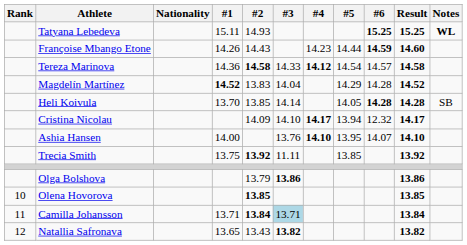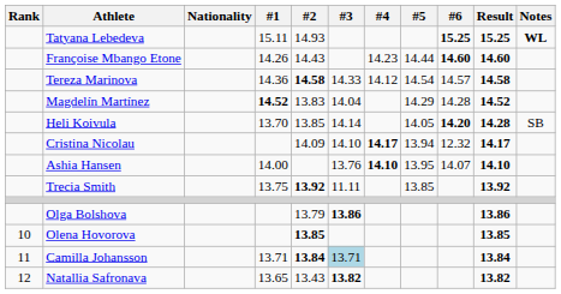 <table class="wikitable sortable" style="text-align:center">
 <tr>
 <th>Rank</th>
 <th>Athlete</th>
 <th>Nationality</th>
 <th>#1</th>
 <th>#2</th>
 <th>#3</th>
 <th>#4</th>
 <th>#5</th>
 <th>#6</th>
 <th>Result</th>
 <th>Notes</th>
 </tr>
 <tr>
 <td></td>
 <td align=left><a href='#'>Tatyana Lebedeva</a></td>
 <td align=left></td>
 <td>15.11</td>
 <td>14.93</td>
 <td></td>
 <td></td>
 <td></td>
 <td><strong>15.25</strong></td>
 <td><strong>15.25</strong></td>
 <td><strong>WL</strong></td>
 </tr>
 <tr>
 <td></td>
 <td align=left><a href='#'>Françoise Mbango Etone</a></td>
 <td align=left></td>
 <td>14.26</td>
 <td>14.43</td>
 <td></td>
 <td>14.23</td>
 <td>14.44</td>
-<td><strong>14.59</strong></td>
+<td><strong>14.60</strong></td>
 <td><strong>14.60</strong></td>
 <td></td>
 </tr>
 <tr>
 <td></td>
 <td align=left><a href='#'>Tereza Marinova</a></td>
 <td align=left></td>
 <td>14.36</td>
 <td><strong>14.58</strong></td>
 <td>14.33</td>
-<td><strong>14.12</strong></td>
+<td>14.12</td>
 <td>14.54</td>
 <td>14.57</td>
 <td><strong>14.58</strong></td>
 <td></td>
 </tr>
 <tr>
 <td></td>
 <td align=left><a href='#'>Magdelín Martínez</a></td>
 <td align=left></td>
 <td><strong>14.52</strong></td>
 <td>13.83</td>
 <td>14.04</td>
 <td></td>
 <td>14.29</td>
 <td>14.28</td>
 <td><strong>14.52</strong></td>
 <td></td>
 </tr>
 <tr>
 <td></td>
 <td align=left><a href='#'>Heli Koivula</a></td>
 <td align=left></td>
 <td>13.70</td>
 <td>13.85</td>
 <td>14.14</td>
 <td></td>
 <td>14.05</td>
-<td><strong>14.28</strong></td>
+<td><strong>14.20</strong></td>
 <td><strong>14.28</strong></td>
 <td>SB</td>
 </tr>
 <tr>
 <td></td>
 <td align=left><a href='#'>Cristina Nicolau</a></td>
 <td align=left></td>
 <td></td>
 <td>14.09</td>
 <td>14.10</td>
 <td><strong>14.17</strong></td>
 <td>13.94</td>
 <td>12.32</td>
 <td><strong>14.17</strong></td>
 <td></td>
 </tr>
 <tr>
 <td></td>
 <td align=left><a href='#'>Ashia Hansen</a></td>
 <td align=left></td>
 <td>14.00</td>
 <td></td>
 <td>13.76</td>
 <td><strong>14.10</strong></td>
 <td>13.95</td>
 <td>14.07</td>
 <td><strong>14.10</strong></td>
 <td></td>
 </tr>
 <tr>
 <td></td>
 <td align=left><a href='#'>Trecia Smith</a></td>
 <td align=left></td>
 <td>13.75</td>
 <td><strong>13.92</strong></td>
 <td>11.11</td>
 <td></td>
 <td>13.85</td>
 <td></td>
 <td><strong>13.92</strong></td>
 <td></td>
 </tr>
 <tr>
 <td colspan=11 bgcolor=lightgray></td>
 </tr>
 <tr>
 <td></td>
 <td align=left><a href='#'>Olga Bolshova</a></td>
 <td align=left></td>
 <td></td>
 <td>13.79</td>
 <td><strong>13.86</strong></td>
 <td></td>
 <td></td>
 <td></td>
 <td><strong>13.86</strong></td>
 <td></td>
 </tr>
 <tr>
 <td>10</td>
 <td align=left><a href='#'>Olena Hovorova</a></td>
 <td align=left></td>
 <td></td>
 <td><strong>13.85</strong></td>
 <td></td>
 <td></td>
 <td></td>
 <td></td>
 <td><strong>13.85</strong></td>
 <td></td>
 </tr>
 <tr>
 <td>11</td>
 <td align=left><a href='#'>Camilla Johansson</a></td>
 <td align=left></td>
 <td>13.71</td>
 <td><strong>13.84</strong></td>
 <td style="background: lightblue;">13.71</td>
 <td></td>
 <td></td>
 <td></td>
 <td><strong>13.84</strong></td>
 <td></td>
 </tr>
 <tr>
 <td>12</td>
 <td align=left><a href='#'>Natallia Safronava</a></td>
 <td align=left></td>
 <td>13.65</td>
 <td>13.43</td>
 <td><strong>13.82</strong></td>
 <td></td>
 <td></td>
 <td></td>
 <td><strong>13.82</strong></td>
 <td></td>
 </tr>
 </table>
